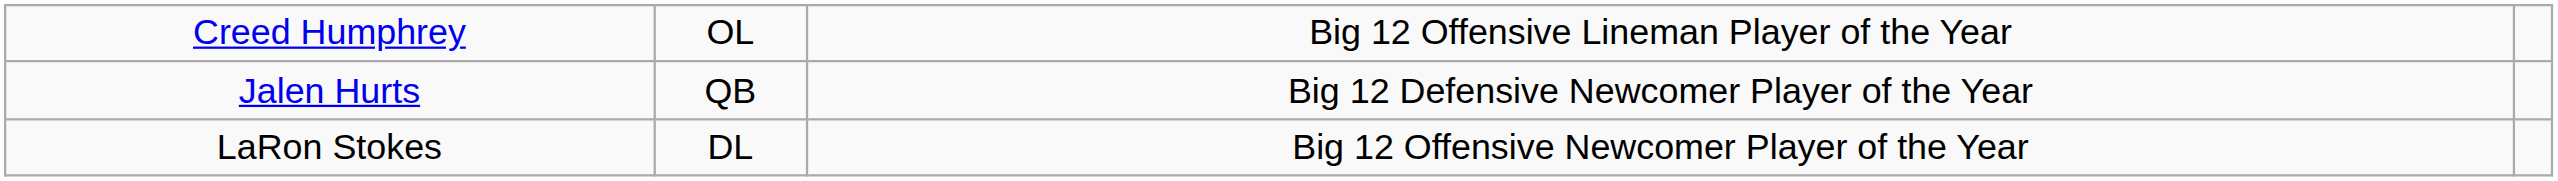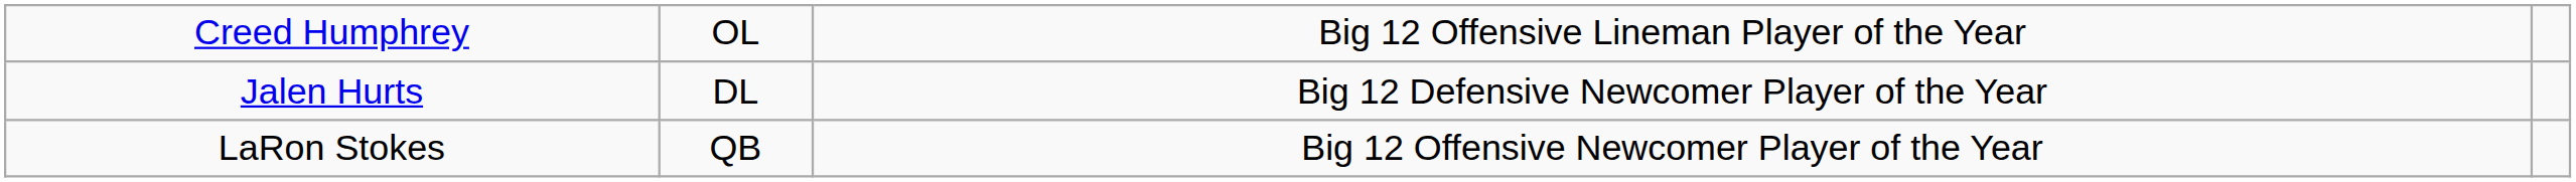 <table class="wikitable" style="width: 90%;text-align: center;">
 <tr align="center">
 <td><a href='#'>Creed Humphrey</a></td>
 <td>OL</td>
 <td>Big 12 Offensive Lineman Player of the Year</td>
 <td></td>
 </tr>
 <tr>
 <td><a href='#'>Jalen Hurts</a></td>
-<td>QB</td>
+<td>DL</td>
 <td>Big 12 Defensive Newcomer Player of the Year</td>
 <td></td>
 </tr>
 <tr>
 <td>LaRon Stokes</td>
-<td>DL</td>
+<td>QB</td>
 <td>Big 12 Offensive Newcomer Player of the Year</td>
 <td></td>
 </tr>
 </table>
